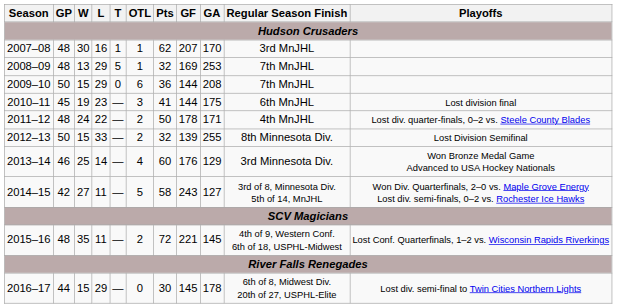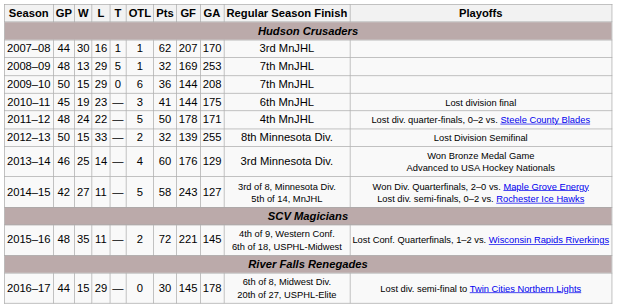 <table class="wikitable" style="text-align:center">
 <tr>
 <th>Season</th>
 <th>GP</th>
 <th>W</th>
 <th>L</th>
 <th>T</th>
 <th>OTL</th>
 <th>Pts</th>
 <th>GF</th>
 <th>GA</th>
 <th>Regular Season Finish</th>
 <th>Playoffs</th>
 </tr>
 <tr align="center"  bgcolor="#bbaaaa">
 <td colspan="12"><strong><em>Hudson Crusaders</em></strong></td>
 </tr>
 <tr>
 <td>2007–08</td>
-<td>48</td>
+<td>44</td>
 <td>30</td>
 <td>16</td>
 <td>1</td>
 <td>1</td>
 <td>62</td>
 <td>207</td>
 <td>170</td>
 <td>3rd MnJHL</td>
 <td></td>
 </tr>
 <tr>
 <td>2008–09</td>
 <td>48</td>
 <td>13</td>
 <td>29</td>
 <td>5</td>
 <td>1</td>
 <td>32</td>
 <td>169</td>
 <td>253</td>
 <td>7th MnJHL</td>
 <td></td>
 </tr>
 <tr>
 <td>2009–10</td>
 <td>50</td>
 <td>15</td>
 <td>29</td>
 <td>0</td>
 <td>6</td>
 <td>36</td>
 <td>144</td>
 <td>208</td>
 <td>7th MnJHL</td>
 <td></td>
 </tr>
 <tr>
 <td>2010–11</td>
 <td>45</td>
 <td>19</td>
 <td>23</td>
 <td>—</td>
 <td>3</td>
 <td>41</td>
 <td>144</td>
 <td>175</td>
 <td>6th MnJHL</td>
 <td><small>Lost division final</small></td>
 </tr>
 <tr>
 <td>2011–12</td>
 <td>48</td>
 <td>24</td>
 <td>22</td>
 <td>—</td>
-<td>2</td>
+<td>5</td>
 <td>50</td>
 <td>178</td>
 <td>171</td>
 <td>4th MnJHL</td>
 <td><small>Lost div. quarter-finals, 0–2 vs. <a href='#'>Steele County Blades</a></small></td>
 </tr>
 <tr>
 <td>2012–13</td>
 <td>50</td>
 <td>15</td>
 <td>33</td>
 <td>—</td>
 <td>2</td>
 <td>32</td>
 <td>139</td>
 <td>255</td>
 <td>8th Minnesota Div.</td>
 <td><small>Lost Division Semifinal</small></td>
 </tr>
 <tr>
 <td>2013–14</td>
 <td>46</td>
 <td>25</td>
 <td>14</td>
 <td>—</td>
 <td>4</td>
 <td>60</td>
 <td>176</td>
 <td>129</td>
 <td>3rd Minnesota Div.</td>
 <td><small>Won Bronze Medal Game<br>Advanced to USA Hockey Nationals</small></td>
 </tr>
 <tr>
 <td>2014–15</td>
 <td>42</td>
 <td>27</td>
 <td>11</td>
 <td>—</td>
 <td>5</td>
 <td>58</td>
 <td>243</td>
 <td>127</td>
 <td><small>3rd of 8, Minnesota Div.<br>5th of 14, MnJHL </small></td>
 <td><small>Won Div. Quarterfinals, 2–0 vs. <a href='#'>Maple Grove Energy</a><br>Lost div. semi-finals, 0–2 vs. <a href='#'>Rochester Ice Hawks</a></small></td>
 </tr>
 <tr align="center"  bgcolor="#bbaaaa">
 <td colspan="12"><strong><em>SCV Magicians</em></strong></td>
 </tr>
 <tr>
 <td>2015–16</td>
 <td>48</td>
 <td>35</td>
 <td>11</td>
 <td>—</td>
 <td>2</td>
 <td>72</td>
 <td>221</td>
 <td>145</td>
 <td><small> 4th of 9, Western Conf.<br>6th of 18, USPHL-Midwest</small></td>
 <td><small>Lost Conf. Quarterfinals, 1–2 vs. <a href='#'>Wisconsin Rapids Riverkings</a></small></td>
 </tr>
 <tr align="center"  bgcolor="#bbaaaa">
 <td colspan="12"><strong><em>River Falls Renegades</em></strong></td>
 </tr>
 <tr>
 <td>2016–17</td>
 <td>44</td>
 <td>15</td>
 <td>29</td>
 <td>—</td>
 <td>0</td>
 <td>30</td>
 <td>145</td>
 <td>178</td>
 <td><small>6th of 8, Midwest Div.<br>20th of 27, USPHL-Elite</small></td>
 <td><small>Lost div. semi-final to <a href='#'>Twin Cities Northern Lights</a></small></td>
 </tr>
 </table>
